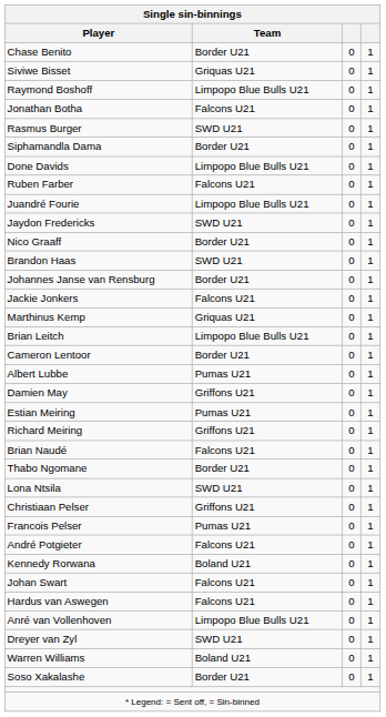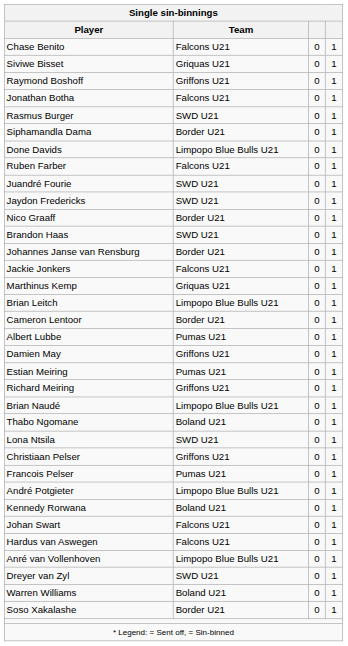 <table class="wikitable collapsible collapsed sortable" style="text-align:center; line-height:130%; font-size:90%; width:40%;">
 <tr>
 <th colspan="100%">Single sin-binnings</th>
 </tr>
 <tr>
 <th style="width:50%;">Player</th>
 <th style="width:40%;">Team</th>
 <th style="width:5%;"></th>
 <th style="width:5%;"><br></th>
 </tr>
 <tr>
 <td style="text-align:left;">Chase Benito</td>
-<td style="text-align:left;">Border U21</td>
+<td style="text-align:left;">Falcons U21</td>
 <td>0</td>
 <td>1</td>
 </tr>
 <tr>
 <td style="text-align:left;">Siviwe Bisset</td>
 <td style="text-align:left;">Griquas U21</td>
 <td>0</td>
 <td>1</td>
 </tr>
 <tr>
 <td style="text-align:left;">Raymond Boshoff</td>
-<td style="text-align:left;">Limpopo Blue Bulls U21</td>
+<td style="text-align:left;">Griffons U21</td>
 <td>0</td>
 <td>1</td>
 </tr>
 <tr>
 <td style="text-align:left;">Jonathan Botha</td>
 <td style="text-align:left;">Falcons U21</td>
 <td>0</td>
 <td>1</td>
 </tr>
 <tr>
 <td style="text-align:left;">Rasmus Burger</td>
 <td style="text-align:left;">SWD U21</td>
 <td>0</td>
 <td>1</td>
 </tr>
 <tr>
 <td style="text-align:left;">Siphamandla Dama</td>
 <td style="text-align:left;">Border U21</td>
 <td>0</td>
 <td>1</td>
 </tr>
 <tr>
 <td style="text-align:left;">Done Davids</td>
 <td style="text-align:left;">Limpopo Blue Bulls U21</td>
 <td>0</td>
 <td>1</td>
 </tr>
 <tr>
 <td style="text-align:left;">Ruben Farber</td>
 <td style="text-align:left;">Falcons U21</td>
 <td>0</td>
 <td>1</td>
 </tr>
 <tr>
 <td style="text-align:left;">Juandré Fourie</td>
-<td style="text-align:left;">Limpopo Blue Bulls U21</td>
+<td style="text-align:left;">SWD U21</td>
 <td>0</td>
 <td>1</td>
 </tr>
 <tr>
 <td style="text-align:left;">Jaydon Fredericks</td>
 <td style="text-align:left;">SWD U21</td>
 <td>0</td>
 <td>1</td>
 </tr>
 <tr>
 <td style="text-align:left;">Nico Graaff</td>
 <td style="text-align:left;">Border U21</td>
 <td>0</td>
 <td>1</td>
 </tr>
 <tr>
 <td style="text-align:left;">Brandon Haas</td>
 <td style="text-align:left;">SWD U21</td>
 <td>0</td>
 <td>1</td>
 </tr>
 <tr>
 <td style="text-align:left;">Johannes Janse van Rensburg</td>
 <td style="text-align:left;">Border U21</td>
 <td>0</td>
 <td>1</td>
 </tr>
 <tr>
 <td style="text-align:left;">Jackie Jonkers</td>
 <td style="text-align:left;">Falcons U21</td>
 <td>0</td>
 <td>1</td>
 </tr>
 <tr>
 <td style="text-align:left;">Marthinus Kemp</td>
 <td style="text-align:left;">Griquas U21</td>
 <td>0</td>
 <td>1</td>
 </tr>
 <tr>
 <td style="text-align:left;">Brian Leitch</td>
 <td style="text-align:left;">Limpopo Blue Bulls U21</td>
 <td>0</td>
 <td>1</td>
 </tr>
 <tr>
 <td style="text-align:left;">Cameron Lentoor</td>
 <td style="text-align:left;">Border U21</td>
 <td>0</td>
 <td>1</td>
 </tr>
 <tr>
 <td style="text-align:left;">Albert Lubbe</td>
 <td style="text-align:left;">Pumas U21</td>
 <td>0</td>
 <td>1</td>
 </tr>
 <tr>
 <td style="text-align:left;">Damien May</td>
 <td style="text-align:left;">Griffons U21</td>
 <td>0</td>
 <td>1</td>
 </tr>
 <tr>
 <td style="text-align:left;">Estian Meiring</td>
 <td style="text-align:left;">Pumas U21</td>
 <td>0</td>
 <td>1</td>
 </tr>
 <tr>
 <td style="text-align:left;">Richard Meiring</td>
 <td style="text-align:left;">Griffons U21</td>
 <td>0</td>
 <td>1</td>
 </tr>
 <tr>
 <td style="text-align:left;">Brian Naudé</td>
-<td style="text-align:left;">Falcons U21</td>
+<td style="text-align:left;">Limpopo Blue Bulls U21</td>
 <td>0</td>
 <td>1</td>
 </tr>
 <tr>
 <td style="text-align:left;">Thabo Ngomane</td>
-<td style="text-align:left;">Border U21</td>
+<td style="text-align:left;">Boland U21</td>
 <td>0</td>
 <td>1</td>
 </tr>
 <tr>
 <td style="text-align:left;">Lona Ntsila</td>
 <td style="text-align:left;">SWD U21</td>
 <td>0</td>
 <td>1</td>
 </tr>
 <tr>
 <td style="text-align:left;">Christiaan Pelser</td>
 <td style="text-align:left;">Griffons U21</td>
 <td>0</td>
 <td>1</td>
 </tr>
 <tr>
 <td style="text-align:left;">Francois Pelser</td>
 <td style="text-align:left;">Pumas U21</td>
 <td>0</td>
 <td>1</td>
 </tr>
 <tr>
 <td style="text-align:left;">André Potgieter</td>
-<td style="text-align:left;">Falcons U21</td>
+<td style="text-align:left;">Limpopo Blue Bulls U21</td>
 <td>0</td>
 <td>1</td>
 </tr>
 <tr>
 <td style="text-align:left;">Kennedy Rorwana</td>
 <td style="text-align:left;">Boland U21</td>
 <td>0</td>
 <td>1</td>
 </tr>
 <tr>
 <td style="text-align:left;">Johan Swart</td>
 <td style="text-align:left;">Falcons U21</td>
 <td>0</td>
 <td>1</td>
 </tr>
 <tr>
 <td style="text-align:left;">Hardus van Aswegen</td>
 <td style="text-align:left;">Falcons U21</td>
 <td>0</td>
 <td>1</td>
 </tr>
 <tr>
 <td style="text-align:left;">Anré van Vollenhoven</td>
 <td style="text-align:left;">Limpopo Blue Bulls U21</td>
 <td>0</td>
 <td>1</td>
 </tr>
 <tr>
 <td style="text-align:left;">Dreyer van Zyl</td>
 <td style="text-align:left;">SWD U21</td>
 <td>0</td>
 <td>1</td>
 </tr>
 <tr>
 <td style="text-align:left;">Warren Williams</td>
 <td style="text-align:left;">Boland U21</td>
 <td>0</td>
 <td>1</td>
 </tr>
 <tr>
 <td style="text-align:left;">Soso Xakalashe</td>
 <td style="text-align:left;">Border U21</td>
 <td>0</td>
 <td>1</td>
 </tr>
 <tr>
 <td colspan="4"></td>
 </tr>
 <tr>
 <td colspan="4"><small>* Legend:  = Sent off,  = Sin-binned</small></td>
 </tr>
 </table>
